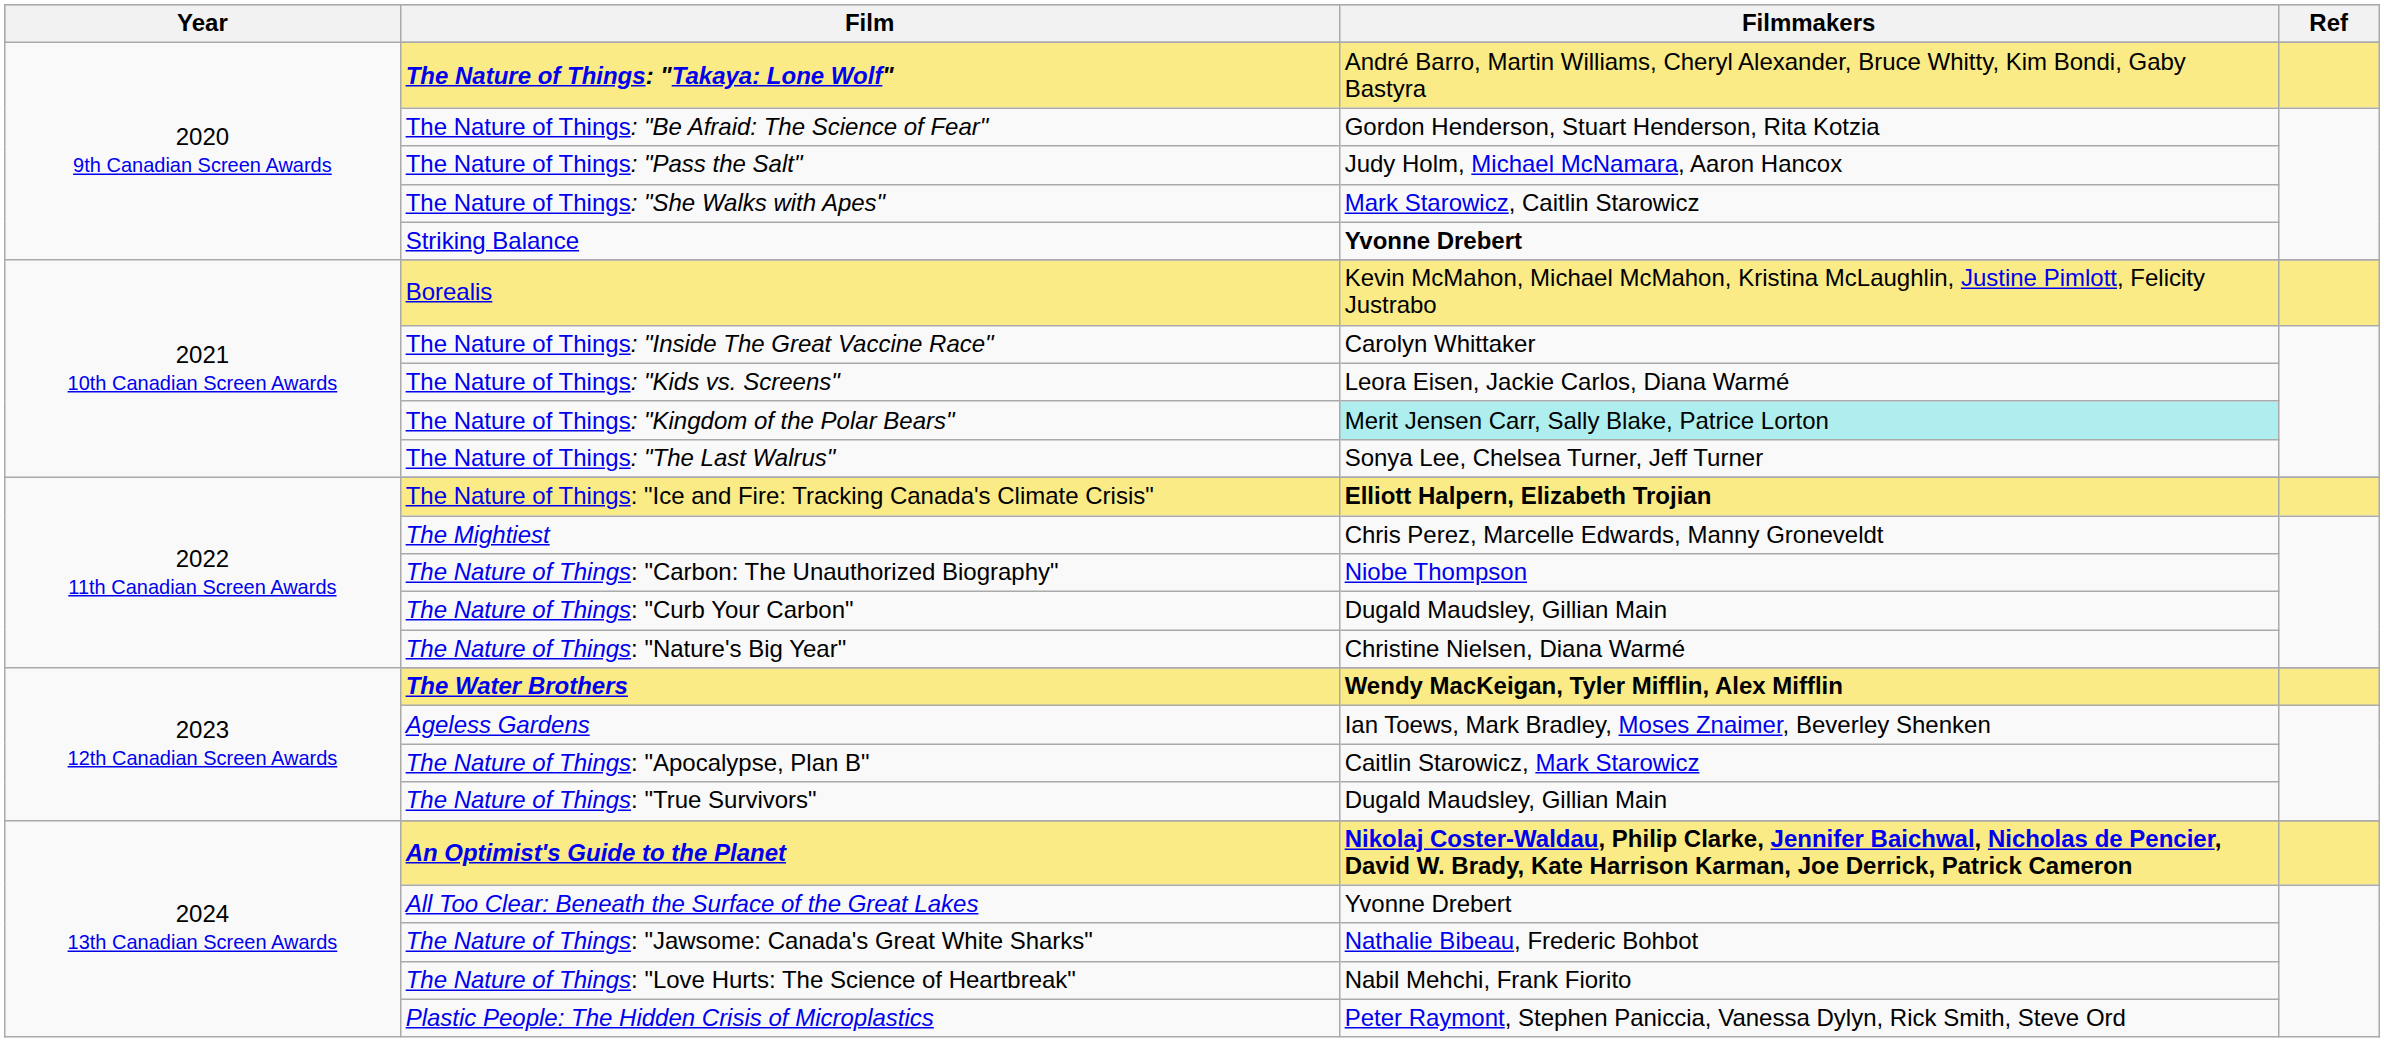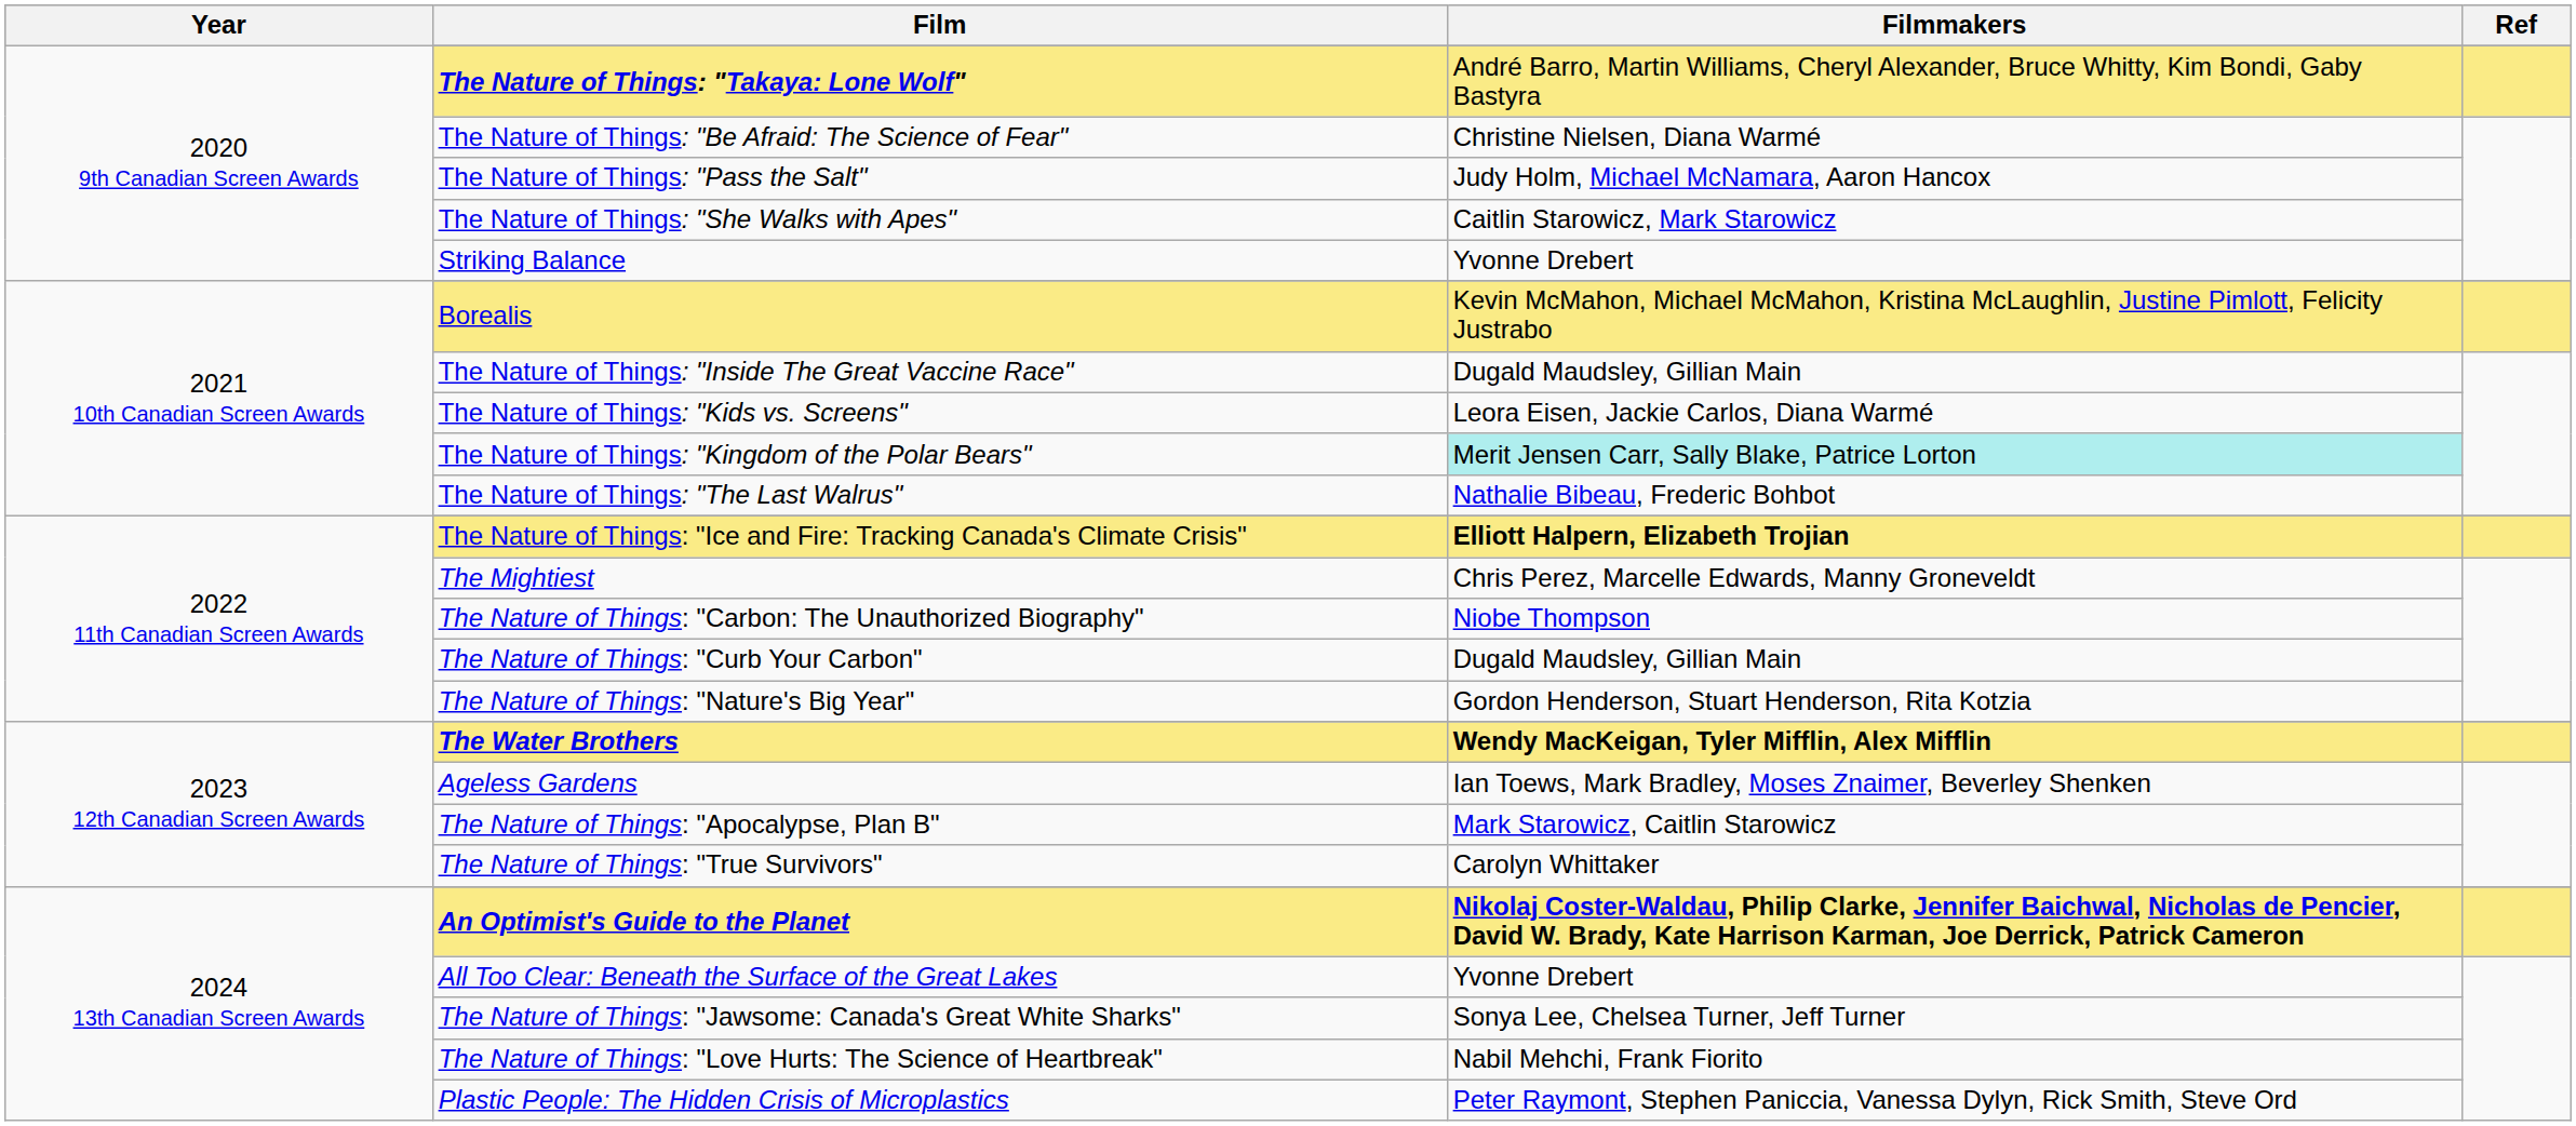 <table class="wikitable" style="width:100%;">
 <tr style="background:#bebebe;">
 <th style="width:8%;">Year</th>
 <th style="width:19%;">Film</th>
 <th style="width:19%;">Filmmakers</th>
 <th style="width:2%;">Ref</th>
 </tr>
 <tr>
 <td rowspan="6" align="center">2020 <br> <small><a href='#'>9th Canadian Screen Awards</a></small></td>
 </tr>
 <tr style="background:#FAEB86;">
 <td><strong><em><a href='#'>The Nature of Things</a><em>: "<a href='#'>Takaya: Lone Wolf</a>"<strong></td>
 <td></strong>André Barro, Martin Williams, Cheryl Alexander, Bruce Whitty, Kim Bondi, Gaby Bastyra<strong></td>
 <td></td>
 </tr>
 <tr>
 <td></em><a href='#'>The Nature of Things</a><em>: "Be Afraid: The Science of Fear"</td>
-<td>Gordon Henderson, Stuart Henderson, Rita Kotzia</td>
+<td>Christine Nielsen, Diana Warmé</td>
 <td rowspan=4></td>
 </tr>
 <tr>
 <td></em><a href='#'>The Nature of Things</a><em>: "Pass the Salt"</td>
 <td>Judy Holm, <a href='#'>Michael McNamara</a>, Aaron Hancox</td>
 </tr>
 <tr>
 <td></em><a href='#'>The Nature of Things</a><em>: "She Walks with Apes"</td>
-<td><a href='#'>Mark Starowicz</a>, Caitlin Starowicz</td>
+<td>Caitlin Starowicz, <a href='#'>Mark Starowicz</a></td>
 </tr>
 <tr>
 <td></em><a href='#'>Striking Balance</a><em></td>
-<td><strong>Yvonne Drebert</strong></td>
+<td>Yvonne Drebert</td>
 </tr>
 <tr>
 <td rowspan="6" align="center">2021<br> <small><a href='#'>10th Canadian Screen Awards</a></small></td>
 </tr>
 <tr style="background:#FAEB86;">
 <td></em></strong><a href='#'>Borealis</a><strong><em></td>
 <td></strong>Kevin McMahon, Michael McMahon, Kristina McLaughlin, <a href='#'>Justine Pimlott</a>, Felicity Justrabo<strong></td>
 <td></td>
 </tr>
 <tr>
 <td></em><a href='#'>The Nature of Things</a><em>: "Inside The Great Vaccine Race"</td>
-<td>Carolyn Whittaker</td>
+<td>Dugald Maudsley, Gillian Main</td>
 <td rowspan=4></td>
 </tr>
 <tr>
 <td></em><a href='#'>The Nature of Things</a><em>: "Kids vs. Screens"</td>
 <td>Leora Eisen, Jackie Carlos, Diana Warmé</td>
 </tr>
 <tr>
 <td></em><a href='#'>The Nature of Things</a><em>: "Kingdom of the Polar Bears"</td>
 <td style="background: paleturquoise;">Merit Jensen Carr, Sally Blake, Patrice Lorton</td>
 </tr>
 <tr>
 <td></em><a href='#'>The Nature of Things</a><em>: "The Last Walrus"</td>
-<td>Sonya Lee, Chelsea Turner, Jeff Turner</td>
+<td><a href='#'>Nathalie Bibeau</a>, Frederic Bohbot</td>
 </tr>
 <tr>
 <td rowspan="6" align="center">2022<br> <small><a href='#'>11th Canadian Screen Awards</a></small></td>
 </tr>
 <tr style="background:#FAEB86;">
 <td></em></strong><a href='#'>The Nature of Things</a></em>: "Ice and Fire: Tracking Canada's Climate Crisis"</strong></td>
 <td><strong>Elliott Halpern, Elizabeth Trojian</strong></td>
 <td></td>
 </tr>
 <tr>
 <td><em><a href='#'>The Mightiest</a></em></td>
 <td>Chris Perez, Marcelle Edwards, Manny Groneveldt</td>
 <td rowspan=4></td>
 </tr>
 <tr>
 <td><em><a href='#'>The Nature of Things</a></em>: "Carbon: The Unauthorized Biography"</td>
 <td><a href='#'>Niobe Thompson</a></td>
 </tr>
 <tr>
 <td><em><a href='#'>The Nature of Things</a></em>: "Curb Your Carbon"</td>
 <td>Dugald Maudsley, Gillian Main</td>
 </tr>
 <tr>
 <td><em><a href='#'>The Nature of Things</a></em>: "Nature's Big Year"</td>
-<td>Christine Nielsen, Diana Warmé</td>
+<td>Gordon Henderson, Stuart Henderson, Rita Kotzia</td>
 </tr>
 <tr>
 <td rowspan="5" align="center">2023<br> <small><a href='#'>12th Canadian Screen Awards</a></small></td>
 </tr>
 <tr style="background:#FAEB86;">
 <td><strong><em><a href='#'>The Water Brothers</a></em></strong></td>
 <td><strong>Wendy MacKeigan, Tyler Mifflin, Alex Mifflin</strong></td>
 <td></td>
 </tr>
 <tr>
 <td><em><a href='#'>Ageless Gardens</a></em></td>
 <td>Ian Toews, Mark Bradley, <a href='#'>Moses Znaimer</a>, Beverley Shenken</td>
 <td rowspan=3></td>
 </tr>
 <tr>
 <td><em><a href='#'>The Nature of Things</a></em>: "Apocalypse, Plan B"</td>
-<td>Caitlin Starowicz, <a href='#'>Mark Starowicz</a></td>
+<td><a href='#'>Mark Starowicz</a>, Caitlin Starowicz</td>
 </tr>
 <tr>
 <td><em><a href='#'>The Nature of Things</a></em>: "True Survivors"</td>
-<td>Dugald Maudsley, Gillian Main</td>
+<td>Carolyn Whittaker</td>
 </tr>
 <tr>
 <td rowspan="6" align="center">2024<br> <small><a href='#'>13th Canadian Screen Awards</a></small></td>
 </tr>
 <tr style="background:#FAEB86;">
 <td><strong><em><a href='#'>An Optimist's Guide to the Planet</a></em></strong></td>
 <td><strong><a href='#'>Nikolaj Coster-Waldau</a>, Philip Clarke, <a href='#'>Jennifer Baichwal</a>, <a href='#'>Nicholas de Pencier</a>, David W. Brady, Kate Harrison Karman, Joe Derrick, Patrick Cameron</strong></td>
 <td></td>
 </tr>
 <tr>
 <td><em><a href='#'>All Too Clear: Beneath the Surface of the Great Lakes</a></em></td>
 <td>Yvonne Drebert</td>
 <td rowspan=4></td>
 </tr>
 <tr>
 <td><em><a href='#'>The Nature of Things</a></em>: "Jawsome: Canada's Great White Sharks"</td>
-<td><a href='#'>Nathalie Bibeau</a>, Frederic Bohbot</td>
+<td>Sonya Lee, Chelsea Turner, Jeff Turner</td>
 </tr>
 <tr>
 <td><em><a href='#'>The Nature of Things</a></em>: "Love Hurts: The Science of Heartbreak"</td>
 <td>Nabil Mehchi, Frank Fiorito</td>
 </tr>
 <tr>
 <td><em><a href='#'>Plastic People: The Hidden Crisis of Microplastics</a></em></td>
 <td><a href='#'>Peter Raymont</a>, Stephen Paniccia, Vanessa Dylyn, Rick Smith, Steve Ord</td>
 </tr>
 </table>
